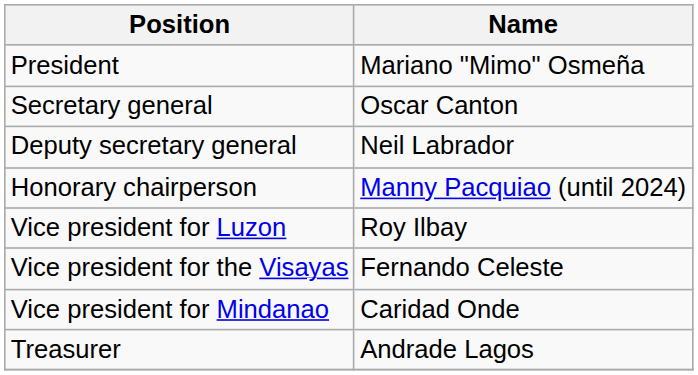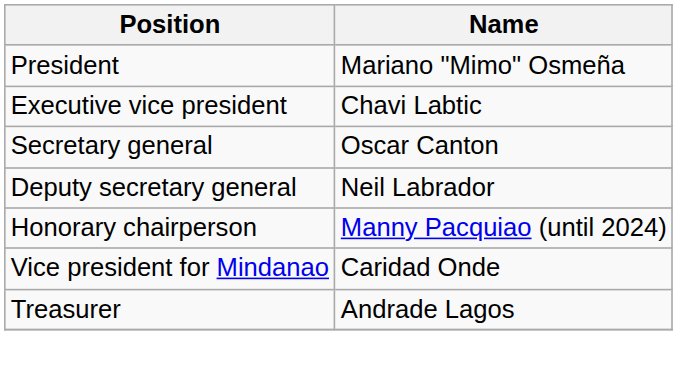 <table class="wikitable">
 <tr>
 <th>Position</th>
 <th>Name</th>
 </tr>
 <tr>
 <td>President</td>
 <td>Mariano "Mimo" Osmeña</td>
+</tr>
+<tr>
+<td>Executive vice president</td>
+<td>Chavi Labtic</td>
 </tr>
 <tr>
 <td>Secretary general</td>
 <td>Oscar Canton</td>
 </tr>
 <tr>
 <td>Deputy secretary general</td>
 <td>Neil Labrador</td>
 </tr>
 <tr>
 <td>Honorary chairperson</td>
 <td><a href='#'>Manny Pacquiao</a> (until 2024)</td>
 </tr>
 <tr>
-<td>Vice president for <a href='#'>Luzon</a></td>
-<td>Roy Ilbay</td>
-</tr>
-<tr>
-<td>Vice president for the <a href='#'>Visayas</a></td>
-<td>Fernando Celeste</td>
-</tr>
-<tr>
 <td>Vice president for <a href='#'>Mindanao</a></td>
 <td>Caridad Onde</td>
 </tr>
 <tr>
 <td>Treasurer</td>
 <td>Andrade Lagos</td>
 </tr>
 <tr>
 </tr>
 </table>
